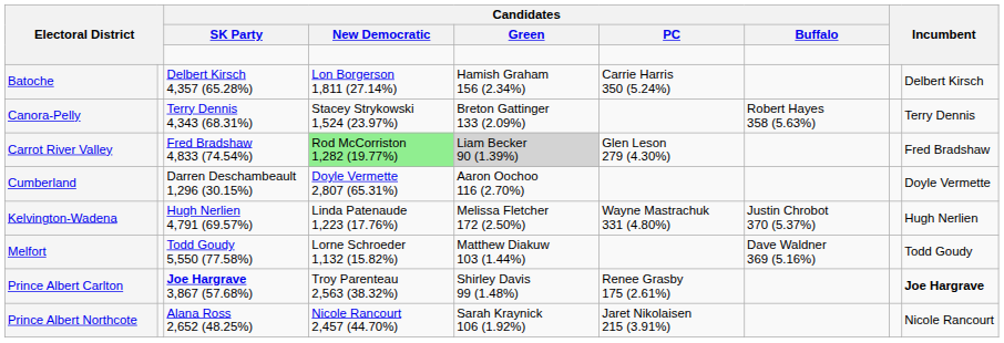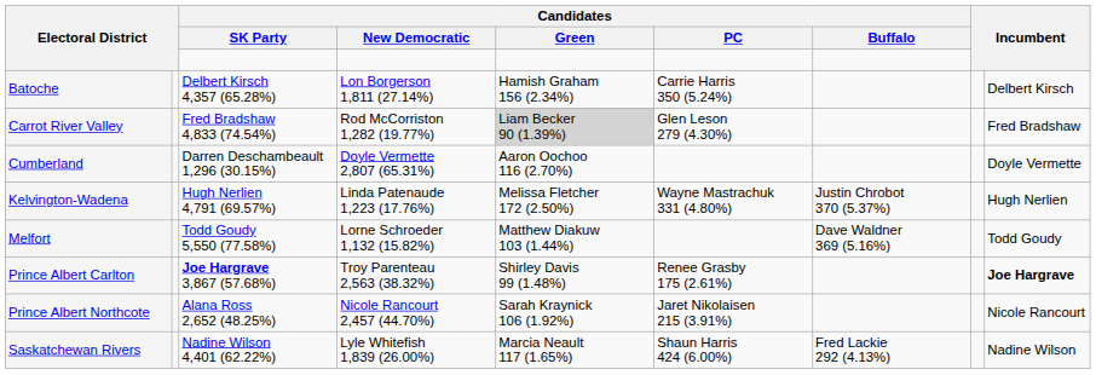 <table class="wikitable" style="width:100%;">
 <tr>
 <th style="width:16%;" rowspan="3" colspan="2">Electoral District</th>
 <th colspan="5">Candidates</th>
 <th style="width:14%;" rowspan="3" colspan="2">Incumbent</th>
 </tr>
 <tr>
 <th style="width:14.6%;"><a href='#'>SK Party</a></th>
 <th style="width:14.6%;"><a href='#'>New Democratic</a></th>
 <th style="width:14.6%;"><a href='#'>Green</a></th>
 <th style="width:14.6%;"><a href='#'>PC</a></th>
 <th style="width:14.6%;"><a href='#'>Buffalo</a></th>
 </tr>
 <tr>
 <td width=14.6% > </td>
 <td width=14.6% > </td>
 <td width=14.6% > </td>
 <td width=14.6% > </td>
 <td width=14.6% > </td>
 </tr>
 <tr>
 <td style="background:whitesmoke;"><a href='#'>Batoche</a></td>
 <td></td>
 <td><a href='#'>Delbert Kirsch</a> <br>4,357 (65.28%)</td>
 <td><a href='#'>Lon Borgerson</a> <br>1,811 (27.14%)</td>
 <td>Hamish Graham <br>156 (2.34%)</td>
 <td>Carrie Harris <br>350 (5.24%)</td>
 <td></td>
 <td> </td>
 <td>Delbert Kirsch</td>
 </tr>
 <tr>
-<td style="background:whitesmoke;"><a href='#'>Canora-Pelly</a></td>
-<td></td>
-<td><a href='#'>Terry Dennis</a> <br>4,343 (68.31%)</td>
-<td>Stacey Strykowski <br>1,524 (23.97%)</td>
-<td>Breton Gattinger <br>133 (2.09%)</td>
-<td></td>
-<td>Robert Hayes <br>358 (5.63%)</td>
-<td> </td>
-<td>Terry Dennis</td>
-</tr>
-<tr>
 <td style="background:whitesmoke;"><a href='#'>Carrot River Valley</a></td>
 <td></td>
 <td><a href='#'>Fred Bradshaw</a> <br>4,833 (74.54%)</td>
-<td style="background: lightgreen;">Rod McCorriston <br>1,282 (19.77%)</td>
+<td>Rod McCorriston <br>1,282 (19.77%)</td>
 <td style="background: lightgrey;">Liam Becker <br>90 (1.39%)</td>
 <td>Glen Leson <br>279 (4.30%)</td>
 <td></td>
 <td> </td>
 <td>Fred Bradshaw</td>
 </tr>
 <tr>
 <td style="background:whitesmoke;"><a href='#'>Cumberland</a></td>
 <td></td>
 <td>Darren Deschambeault <br>1,296 (30.15%)</td>
 <td><a href='#'>Doyle Vermette</a> <br>2,807 (65.31%)</td>
 <td>Aaron Oochoo <br>116 (2.70%)</td>
 <td></td>
 <td></td>
 <td> </td>
 <td>Doyle Vermette</td>
 </tr>
 <tr>
 <td style="background:whitesmoke;"><a href='#'>Kelvington-Wadena</a></td>
 <td></td>
 <td><a href='#'>Hugh Nerlien</a> <br>4,791 (69.57%)</td>
 <td>Linda Patenaude  <br>1,223 (17.76%)</td>
 <td>Melissa Fletcher <br>172 (2.50%)</td>
 <td>Wayne Mastrachuk <br>331 (4.80%)</td>
 <td>Justin Chrobot <br>370 (5.37%)</td>
 <td> </td>
 <td>Hugh Nerlien</td>
 </tr>
 <tr>
 <td style="background:whitesmoke;"><a href='#'>Melfort</a></td>
 <td></td>
 <td><a href='#'>Todd Goudy</a> <br>5,550 (77.58%)</td>
 <td>Lorne Schroeder <br>1,132 (15.82%)</td>
 <td>Matthew Diakuw <br>103 (1.44%)</td>
 <td></td>
 <td>Dave Waldner <br>369 (5.16%)</td>
 <td> </td>
 <td>Todd Goudy</td>
 </tr>
 <tr>
 <td style="background:whitesmoke;"><a href='#'>Prince Albert Carlton</a></td>
 <td></td>
 <td><strong><a href='#'>Joe Hargrave</a></strong> <br>3,867 (57.68%)</td>
 <td>Troy Parenteau <br>2,563 (38.32%)</td>
 <td>Shirley Davis <br>99 (1.48%)</td>
 <td>Renee Grasby <br>175 (2.61%)</td>
 <td></td>
 <td> </td>
 <td><strong>Joe Hargrave</strong></td>
 </tr>
 <tr>
 <td style="background:whitesmoke;"><a href='#'>Prince Albert Northcote</a></td>
 <td></td>
 <td><a href='#'>Alana Ross</a> <br>2,652 (48.25%)</td>
 <td><a href='#'>Nicole Rancourt</a> <br>2,457 (44.70%)</td>
 <td>Sarah Kraynick <br>106 (1.92%)</td>
 <td>Jaret Nikolaisen <br>215 (3.91%)</td>
 <td></td>
 <td> </td>
 <td>Nicole Rancourt</td>
 </tr>
+<tr>
+<td style="background:whitesmoke;"><a href='#'>Saskatchewan Rivers</a></td>
+<td></td>
+<td><a href='#'>Nadine Wilson</a> <br>4,401 (62.22%)</td>
+<td>Lyle Whitefish <br>1,839 (26.00%)</td>
+<td>Marcia Neault <br>117 (1.65%)</td>
+<td>Shaun Harris <br>424 (6.00%)</td>
+<td>Fred Lackie <br>292 (4.13%)</td>
+<td> </td>
+<td>Nadine Wilson</td>
+</tr>
 </table>
